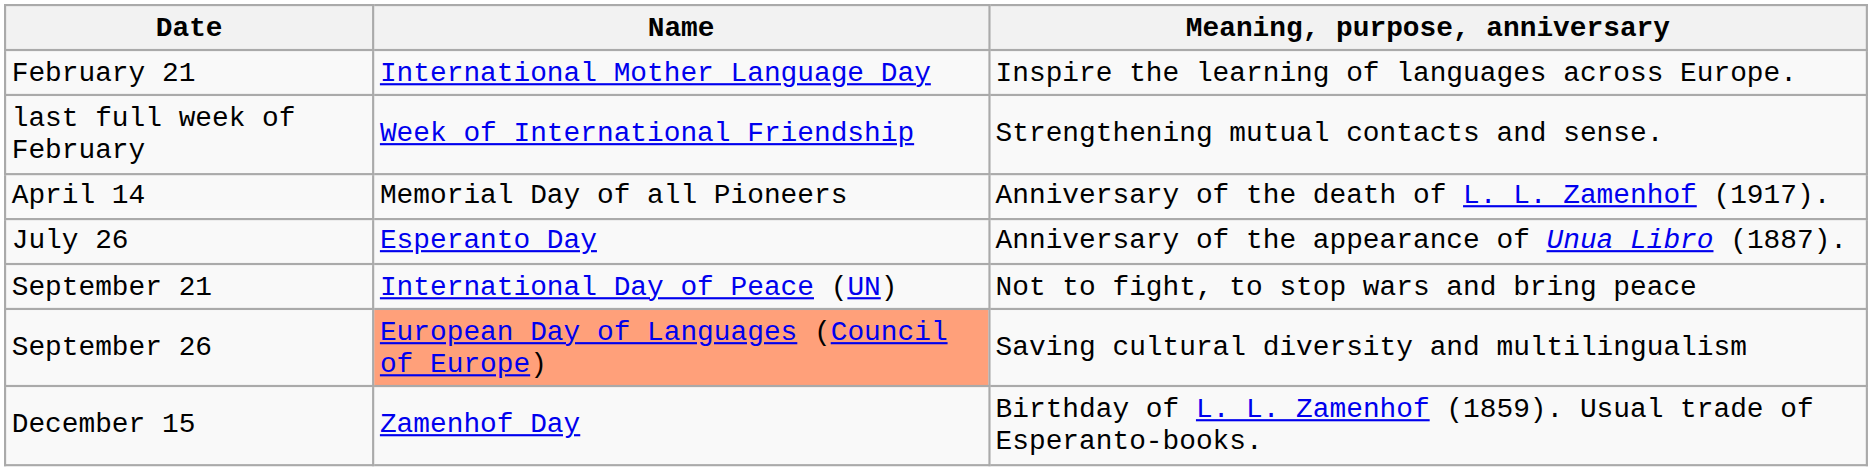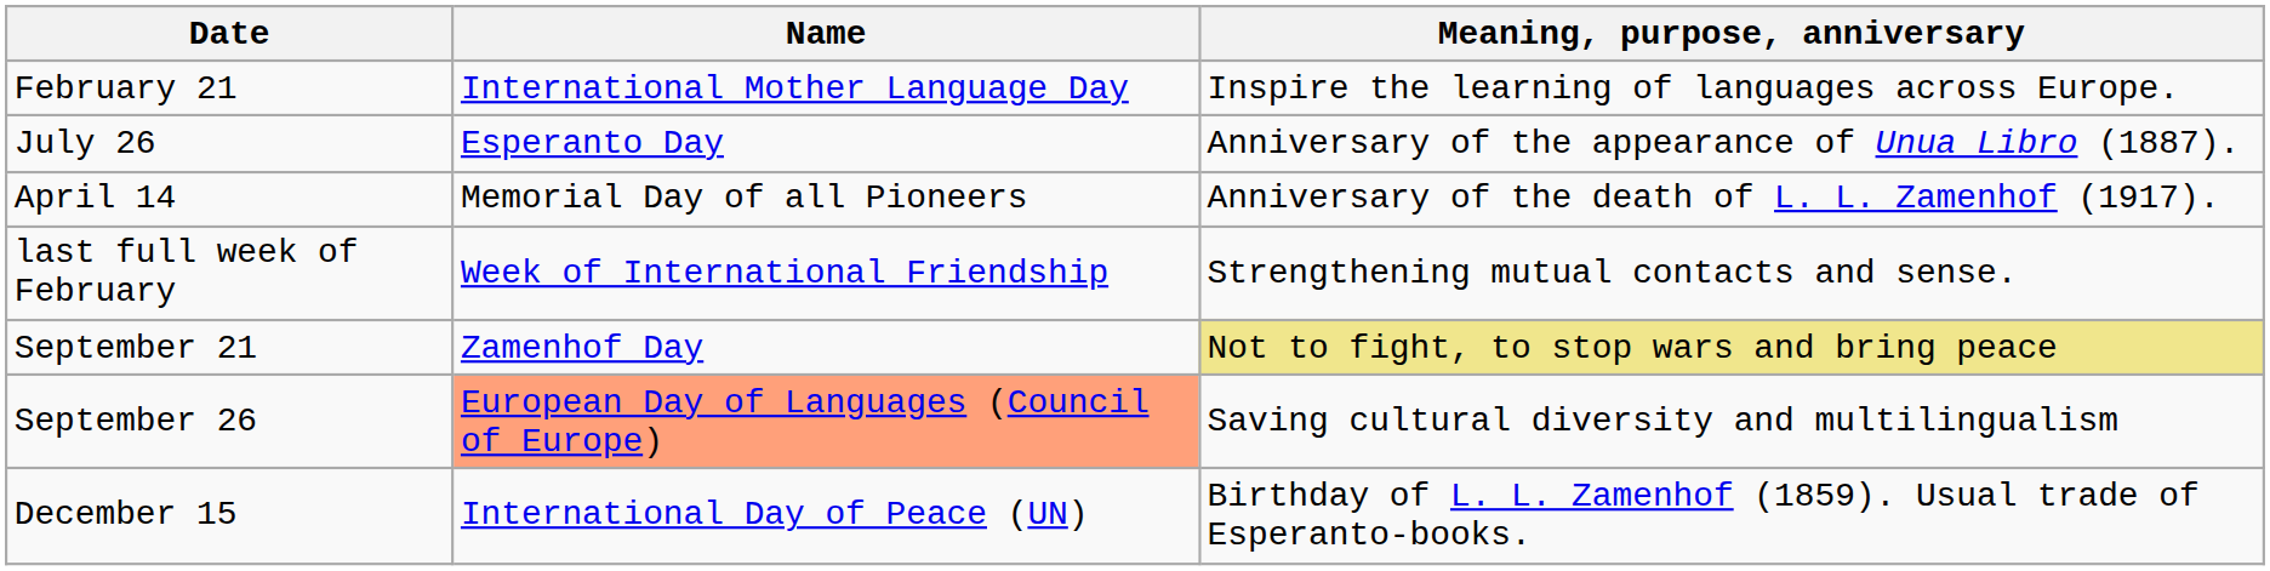 <table class="wikitable alternance">
 <tr>
 <th scope="col">Date</th>
 <th scope="col">Name</th>
 <th scope="col">Meaning, purpose, anniversary</th>
 </tr>
 <tr>
 <td>February 21</td>
 <td><a href='#'>International Mother Language Day</a></td>
 <td>Inspire the learning of languages across Europe.</td>
 </tr>
 <tr>
-<td>last full week of February</td>
-<td><a href='#'>Week of International Friendship</a></td>
-<td>Strengthening mutual contacts and sense.</td>
+<td>July 26</td>
+<td><a href='#'>Esperanto Day</a></td>
+<td>Anniversary of the appearance of <em><a href='#'>Unua Libro</a></em> (1887).</td>
 </tr>
 <tr>
 <td>April 14</td>
 <td>Memorial Day of all Pioneers</td>
 <td>Anniversary of the death of <a href='#'>L. L. Zamenhof</a> (1917).</td>
 </tr>
 <tr>
-<td>July 26</td>
-<td><a href='#'>Esperanto Day</a></td>
-<td>Anniversary of the appearance of <em><a href='#'>Unua Libro</a></em> (1887).</td>
+<td>last full week of February</td>
+<td><a href='#'>Week of International Friendship</a></td>
+<td>Strengthening mutual contacts and sense.</td>
 </tr>
 <tr>
 <td>September 21</td>
-<td><a href='#'>International Day of Peace</a> (<a href='#'>UN</a>)</td>
-<td>Not to fight, to stop wars and bring peace</td>
+<td><a href='#'>Zamenhof Day</a></td>
+<td style="background: khaki;">Not to fight, to stop wars and bring peace</td>
 </tr>
 <tr>
 <td>September 26</td>
 <td style="background: lightsalmon;"><a href='#'>European Day of Languages</a> (<a href='#'>Council of Europe</a>)</td>
 <td>Saving cultural diversity and multilingualism</td>
 </tr>
 <tr>
 <td>December 15</td>
-<td><a href='#'>Zamenhof Day</a></td>
+<td><a href='#'>International Day of Peace</a> (<a href='#'>UN</a>)</td>
 <td>Birthday of <a href='#'>L. L. Zamenhof</a> (1859). Usual trade of Esperanto-books.</td>
 </tr>
 </table>
